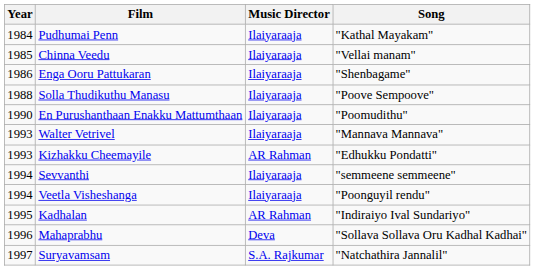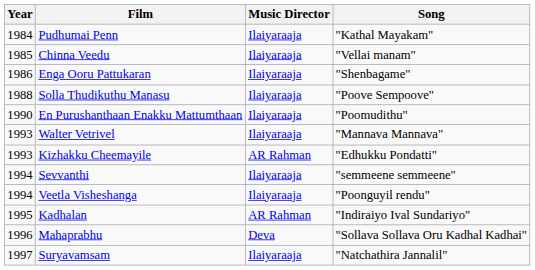 <table class="wikitable sortable">
 <tr>
 <th>Year</th>
 <th>Film</th>
 <th>Music Director</th>
 <th>Song</th>
 </tr>
 <tr>
 <td>1984</td>
 <td><a href='#'>Pudhumai Penn</a></td>
 <td><a href='#'>Ilaiyaraaja</a></td>
 <td>"Kathal Mayakam"</td>
 </tr>
 <tr>
 <td>1985</td>
 <td><a href='#'>Chinna Veedu</a></td>
 <td><a href='#'>Ilaiyaraaja</a></td>
 <td>"Vellai manam"</td>
 </tr>
 <tr>
 <td>1986</td>
 <td><a href='#'>Enga Ooru Pattukaran</a></td>
 <td><a href='#'>Ilaiyaraaja</a></td>
 <td>"Shenbagame"</td>
 </tr>
 <tr>
 <td>1988</td>
 <td><a href='#'>Solla Thudikuthu Manasu</a></td>
 <td><a href='#'>Ilaiyaraaja</a></td>
 <td>"Poove Sempoove"</td>
 </tr>
 <tr>
 <td>1990</td>
 <td><a href='#'>En Purushanthaan Enakku Mattumthaan </a></td>
 <td><a href='#'>Ilaiyaraaja</a></td>
 <td>"Poomudithu"</td>
 </tr>
 <tr>
 <td>1993</td>
 <td><a href='#'>Walter Vetrivel</a></td>
 <td><a href='#'>Ilaiyaraaja</a></td>
 <td>"Mannava Mannava"</td>
 </tr>
 <tr>
 <td>1993</td>
 <td><a href='#'>Kizhakku Cheemayile</a></td>
 <td><a href='#'>AR Rahman</a></td>
 <td>"Edhukku Pondatti"</td>
 </tr>
 <tr>
 <td>1994</td>
 <td><a href='#'>Sevvanthi</a></td>
 <td><a href='#'>Ilaiyaraaja</a></td>
 <td>"semmeene semmeene"</td>
 </tr>
 <tr>
 <td>1994</td>
 <td><a href='#'>Veetla Visheshanga</a></td>
 <td><a href='#'>Ilaiyaraaja</a></td>
 <td>"Poonguyil rendu"</td>
 </tr>
 <tr>
 <td>1995</td>
 <td><a href='#'>Kadhalan</a></td>
 <td><a href='#'>AR Rahman</a></td>
 <td>"Indiraiyo Ival Sundariyo"</td>
 </tr>
 <tr>
 <td>1996</td>
 <td><a href='#'>Mahaprabhu</a></td>
 <td><a href='#'>Deva</a></td>
 <td>"Sollava Sollava Oru Kadhal Kadhai"</td>
 </tr>
 <tr>
 <td>1997</td>
 <td><a href='#'>Suryavamsam</a></td>
-<td><a href='#'>S.A. Rajkumar</a></td>
+<td><a href='#'>Ilaiyaraaja</a></td>
 <td>"Natchathira Jannalil"</td>
 </tr>
 </table>
